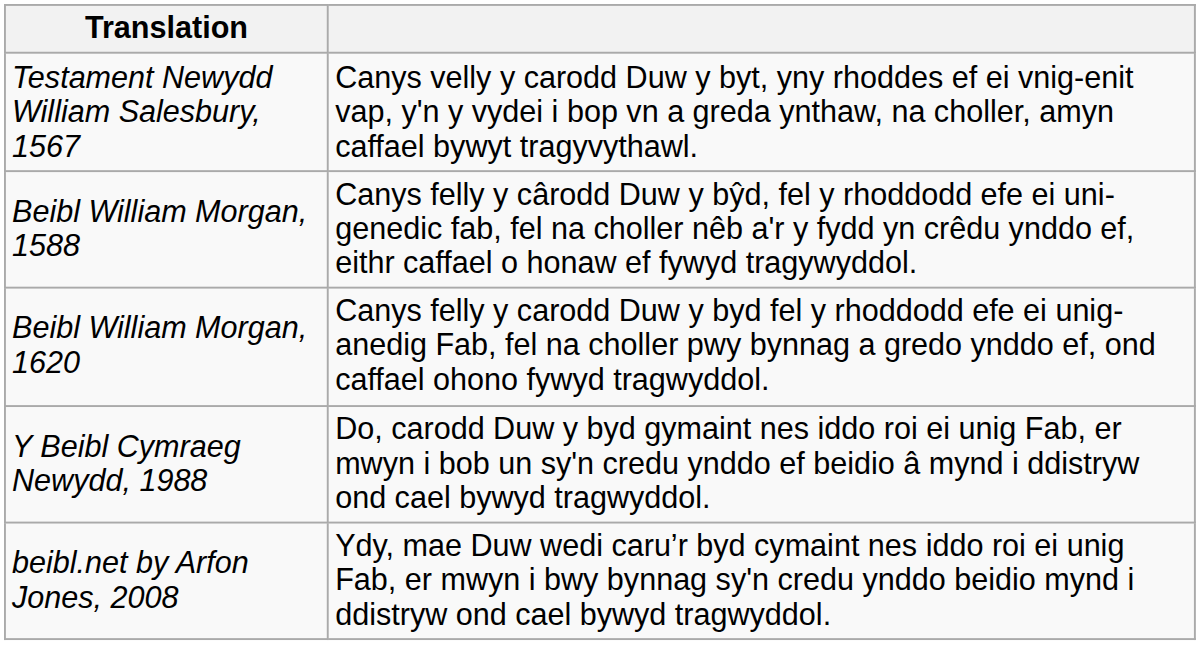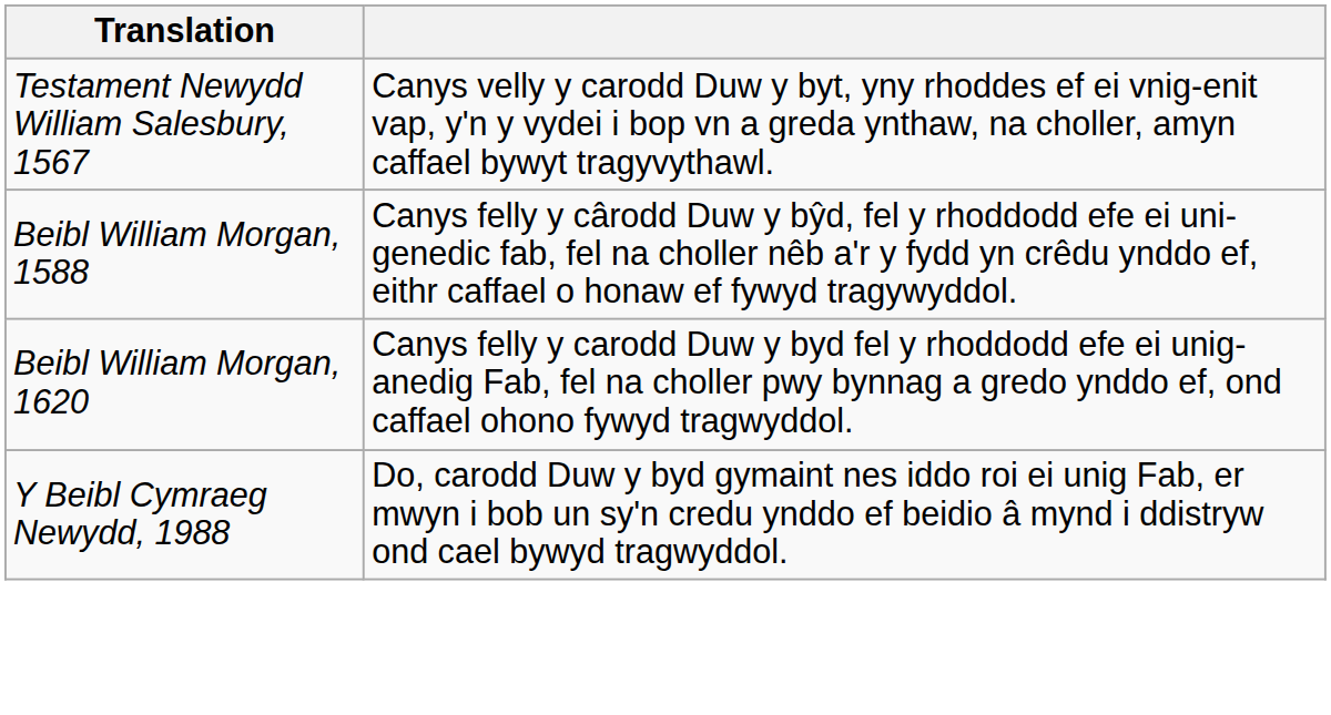 <table class="wikitable" style="margin:auto">
 <tr>
 <th>Translation</th>
 <th></th>
 </tr>
 <tr>
 <td><em>Testament Newydd William Salesbury, 1567</em></td>
 <td>Canys velly y carodd Duw y byt, yny rhoddes ef ei vnig-enit vap, y'n y vydei i bop vn a greda ynthaw, na choller, amyn caffael bywyt tragyvythawl.</td>
 </tr>
 <tr>
 <td><em>Beibl William Morgan, 1588</em></td>
 <td>Canys felly y cârodd Duw y bŷd, fel y rhoddodd efe ei uni-genedic fab, fel na choller nêb a'r y fydd yn crêdu ynddo ef, eithr caffael o honaw ef fywyd tragywyddol.</td>
 </tr>
 <tr>
 <td><em>Beibl William Morgan, 1620</em></td>
 <td>Canys felly y carodd Duw y byd fel y rhoddodd efe ei unig-anedig Fab, fel na choller pwy bynnag a gredo ynddo ef, ond caffael ohono fywyd tragwyddol.</td>
 </tr>
 <tr>
 <td><em>Y Beibl Cymraeg Newydd, 1988</em></td>
 <td>Do, carodd Duw y byd gymaint nes iddo roi ei unig Fab, er mwyn i bob un sy'n credu ynddo ef beidio â mynd i ddistryw ond cael bywyd tragwyddol.</td>
 </tr>
-<tr>
-<td><em>beibl.net by Arfon Jones, 2008</em></td>
-<td>Ydy, mae Duw wedi caru’r byd cymaint nes iddo roi ei unig Fab, er mwyn i bwy bynnag sy'n credu ynddo beidio mynd i ddistryw ond cael bywyd tragwyddol.</td>
-</tr>
 </table>
